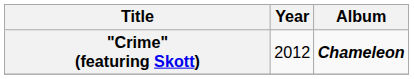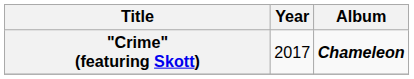 <table class="wikitable plainrowheaders" style="text-align:center;">
 <tr>
 <th scope="col" style="width:16em;">Title</th>
 <th scope="col">Year</th>
 <th scope="col">Album</th>
 </tr>
 <tr>
 <th scope="row">"Crime"<br><span>(featuring <a href='#'>Skott</a>)</span></th>
-<td>2012</td>
+<td>2017</td>
 <td><strong><em>Chameleon</em></strong></td>
 </tr>
 <tr>
 </tr>
 </table>
